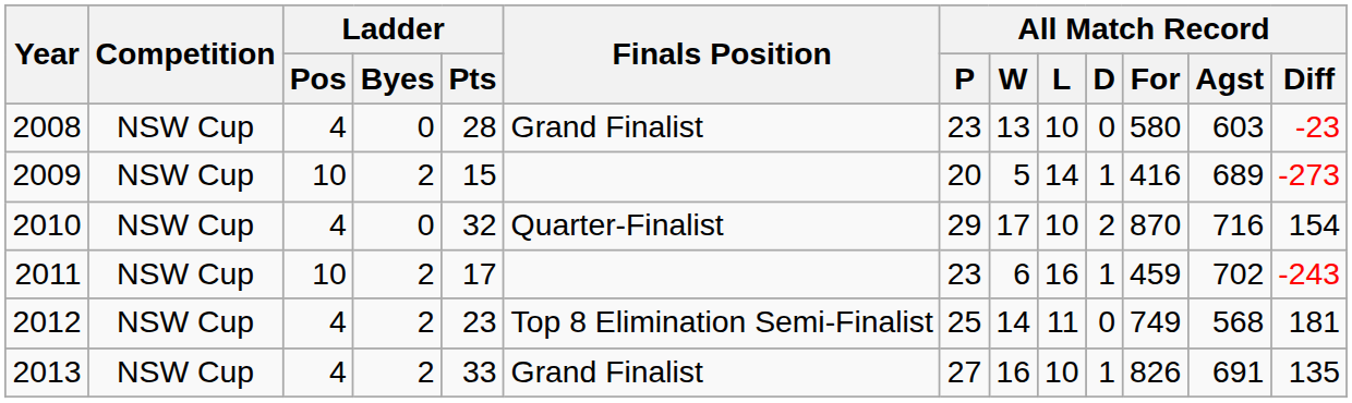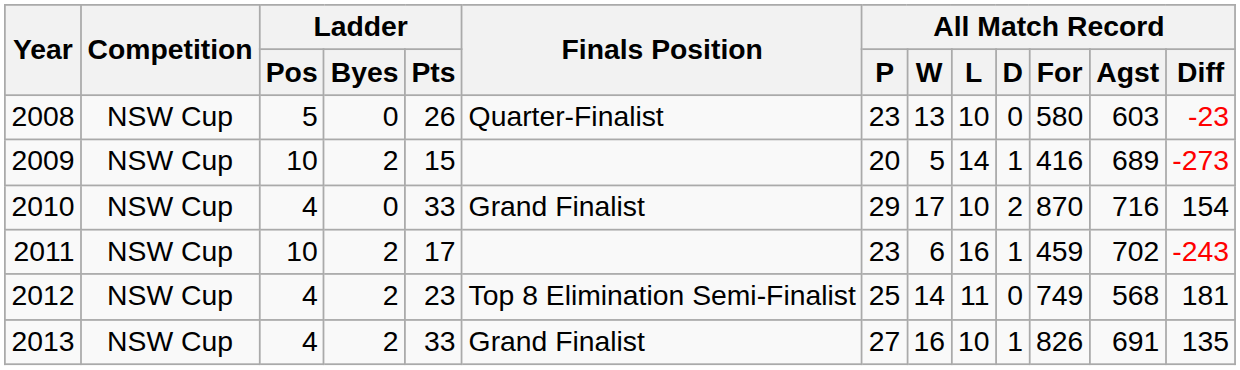 <table class="wikitable" width="auto" style="text-align: right">
 <tr>
 <th rowspan=2>Year</th>
 <th rowspan=2>Competition</th>
 <th colspan=3>Ladder</th>
 <th rowspan=2>Finals Position</th>
 <th colspan=7>All Match Record</th>
 </tr>
 <tr>
 <th>Pos</th>
 <th>Byes</th>
 <th>Pts</th>
 <th>P</th>
 <th>W</th>
 <th>L</th>
 <th>D</th>
 <th>For</th>
 <th>Agst</th>
 <th>Diff</th>
 </tr>
 <tr>
 <td>2008</td>
 <td align=center>NSW Cup</td>
-<td>4</td>
+<td>5</td>
 <td>0</td>
-<td>28</td>
-<td align=left>Grand Finalist</td>
+<td>26</td>
+<td align=left>Quarter-Finalist</td>
 <td>23</td>
 <td>13</td>
 <td>10</td>
 <td>0</td>
 <td>580</td>
 <td>603</td>
 <td style="color:red;">-23</td>
 </tr>
 <tr>
 <td>2009</td>
 <td align=center>NSW Cup</td>
 <td>10</td>
 <td>2</td>
 <td>15</td>
 <td align=left></td>
 <td>20</td>
 <td>5</td>
 <td>14</td>
 <td>1</td>
 <td>416</td>
 <td>689</td>
 <td style="color:red;">-273</td>
 </tr>
 <tr>
 <td>2010</td>
 <td align=center>NSW Cup</td>
 <td>4</td>
 <td>0</td>
-<td>32</td>
-<td align=left>Quarter-Finalist</td>
+<td>33</td>
+<td align=left>Grand Finalist</td>
 <td>29</td>
 <td>17</td>
 <td>10</td>
 <td>2</td>
 <td>870</td>
 <td>716</td>
 <td>154</td>
 </tr>
 <tr>
 <td>2011</td>
 <td align=center>NSW Cup</td>
 <td>10</td>
 <td>2</td>
 <td>17</td>
 <td align=left></td>
 <td>23</td>
 <td>6</td>
 <td>16</td>
 <td>1</td>
 <td>459</td>
 <td>702</td>
 <td style="color:red;">-243</td>
 </tr>
 <tr>
 <td>2012</td>
 <td align=center>NSW Cup</td>
 <td>4</td>
 <td>2</td>
 <td>23</td>
 <td align=left>Top 8 Elimination Semi-Finalist</td>
 <td>25</td>
 <td>14</td>
 <td>11</td>
 <td>0</td>
 <td>749</td>
 <td>568</td>
 <td>181</td>
 </tr>
 <tr>
 <td>2013</td>
 <td align=center>NSW Cup</td>
 <td>4</td>
 <td>2</td>
 <td>33</td>
 <td align=left>Grand Finalist</td>
 <td>27</td>
 <td>16</td>
 <td>10</td>
 <td>1</td>
 <td>826</td>
 <td>691</td>
 <td>135</td>
 </tr>
 </table>
